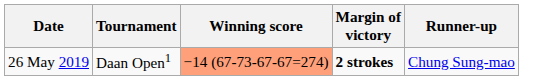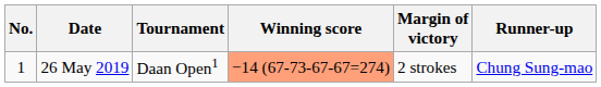 <table class="wikitable" style="font-size:95%;">
 <tr>
+<th>No.</th>
 <th>Date</th>
 <th>Tournament</th>
 <th>Winning score</th>
 <th>Margin of<br>victory</th>
 <th>Runner-up</th>
 </tr>
 <tr>
+<td align=center>1</td>
 <td align=right>26 May <a href='#'>2019</a></td>
 <td>Daan Open<sup>1</sup></td>
 <td style="background: lightsalmon;">−14 (67-73-67-67=274)</td>
-<td><strong>2 strokes</strong></td>
+<td>2 strokes</td>
 <td> <a href='#'>Chung Sung-mao</a></td>
 </tr>
 </table>
